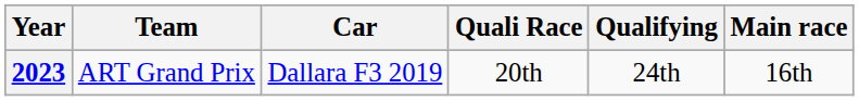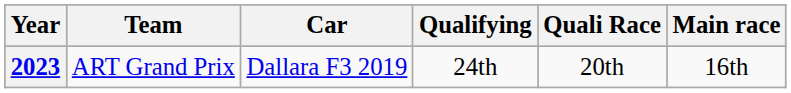 <table class="wikitable" style="text-align:center; font-size:90%">
 <tr>
 <th>Year</th>
 <th>Team</th>
 <th>Car</th>
+<th>Qualifying</th>
 <th>Quali Race</th>
-<th>Qualifying</th>
 <th>Main race</th>
 </tr>
 <tr>
 <th><a href='#'>2023</a></th>
 <td align="left"> <a href='#'>ART Grand Prix</a></td>
 <td align="left"><a href='#'>Dallara F3 2019</a></td>
+<td>24th</td>
 <td>20th</td>
-<td>24th</td>
 <td>16th</td>
 </tr>
 </table>
